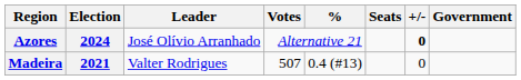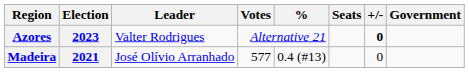 <table class="wikitable" style="text-align:right;">
 <tr>
 <th>Region</th>
 <th>Election</th>
 <th>Leader</th>
 <th>Votes</th>
 <th>%</th>
 <th>Seats</th>
 <th>+/-</th>
 <th>Government</th>
 </tr>
 <tr>
 <th><a href='#'>Azores</a></th>
-<th><a href='#'>2024</a></th>
-<td align=left><a href='#'>José Olívio Arranhado</a></td>
+<th><a href='#'>2023</a></th>
+<td align=left><a href='#'>Valter Rodrigues</a></td>
 <td colspan=2><em><a href='#'>Alternative 21</a></em></td>
 <td></td>
 <td><strong>0</strong></td>
 <td></td>
 </tr>
 <tr>
 <th><a href='#'>Madeira</a></th>
 <th><a href='#'>2021</a></th>
-<td align=left><a href='#'>Valter Rodrigues</a></td>
-<td>507</td>
+<td align=left><a href='#'>José Olívio Arranhado</a></td>
+<td>577</td>
 <td>0.4 (#13)</td>
 <td></td>
 <td>0</td>
 <td></td>
 </tr>
 </table>
